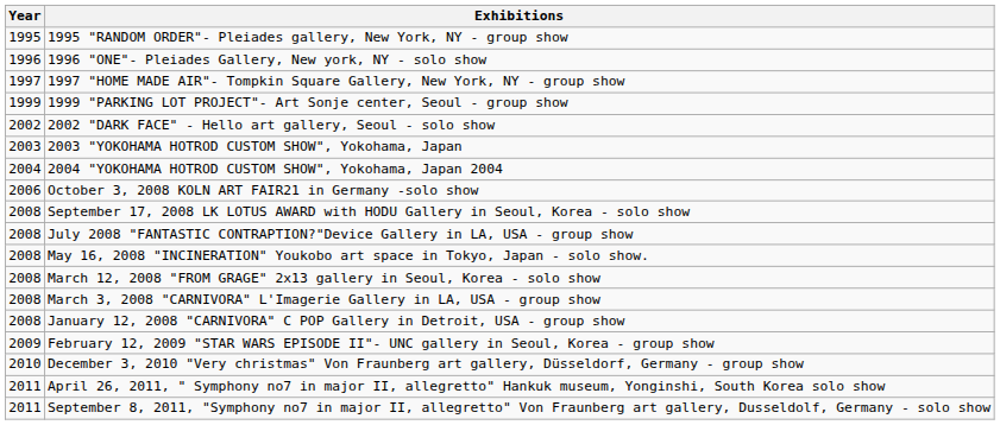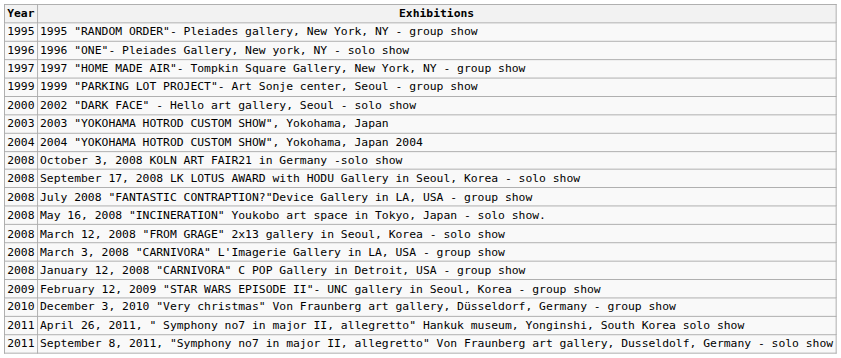 <table class="wikitable" style="font-size:95%;">
 <tr>
 <th>Year</th>
 <th>Exhibitions</th>
 </tr>
 <tr>
 <td>1995</td>
 <td>1995 "RANDOM ORDER"- Pleiades gallery, New York, NY - group show</td>
 </tr>
 <tr>
 <td>1996</td>
 <td>1996 "ONE"- Pleiades Gallery, New york, NY - solo show</td>
 </tr>
 <tr>
 <td>1997</td>
 <td>1997 "HOME MADE AIR"- Tompkin Square Gallery, New York, NY - group show</td>
 </tr>
 <tr>
 <td>1999</td>
 <td>1999 "PARKING LOT PROJECT"- Art Sonje center, Seoul - group show</td>
 </tr>
 <tr>
-<td>2002</td>
+<td>2000</td>
 <td>2002 "DARK FACE" - Hello art gallery, Seoul - solo show</td>
 </tr>
 <tr>
 <td>2003</td>
 <td>2003 "YOKOHAMA HOTROD CUSTOM SHOW", Yokohama, Japan</td>
 </tr>
 <tr>
 <td>2004</td>
 <td>2004 "YOKOHAMA HOTROD CUSTOM SHOW", Yokohama, Japan 2004</td>
 </tr>
 <tr>
-<td>2006</td>
+<td>2008</td>
 <td>October 3, 2008 KOLN ART FAIR21 in Germany -solo show</td>
 </tr>
 <tr>
 <td>2008</td>
 <td>September 17, 2008 LK LOTUS AWARD with HODU Gallery in Seoul, Korea - solo show</td>
 </tr>
 <tr>
 <td>2008</td>
 <td>July 2008 "FANTASTIC CONTRAPTION?"Device Gallery in LA, USA - group show</td>
 </tr>
 <tr>
 <td>2008</td>
 <td>May 16, 2008 "INCINERATION" Youkobo art space in Tokyo, Japan - solo show.</td>
 </tr>
 <tr>
 <td>2008</td>
 <td>March 12, 2008 "FROM GRAGE" 2x13 gallery in Seoul, Korea - solo show</td>
 </tr>
 <tr>
 <td>2008</td>
 <td>March 3, 2008 "CARNIVORA" L'Imagerie Gallery in LA, USA - group show</td>
 </tr>
 <tr>
 <td>2008</td>
 <td>January 12, 2008 "CARNIVORA" C POP Gallery in Detroit, USA - group show</td>
 </tr>
 <tr>
 <td>2009</td>
 <td>February 12, 2009 "STAR WARS EPISODE II"- UNC gallery in Seoul, Korea - group show</td>
 </tr>
 <tr>
 <td>2010</td>
 <td>December 3, 2010 "Very christmas" Von Fraunberg art gallery, Düsseldorf, Germany - group show</td>
 </tr>
 <tr>
 <td>2011</td>
 <td>April 26, 2011, " Symphony no7 in major II, allegretto" Hankuk museum, Yonginshi, South Korea solo show</td>
 </tr>
 <tr>
 <td>2011</td>
 <td>September 8, 2011, "Symphony no7 in major II, allegretto" Von Fraunberg art gallery, Dusseldolf, Germany - solo show</td>
 </tr>
 </table>
